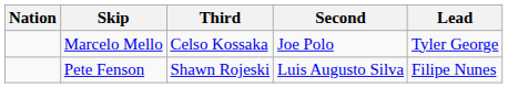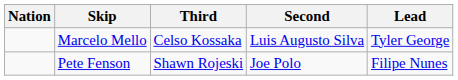 <table class="wikitable">
 <tr>
 <th>Nation</th>
 <th>Skip</th>
 <th>Third</th>
 <th>Second</th>
 <th>Lead</th>
 </tr>
 <tr>
 <td></td>
 <td><a href='#'>Marcelo Mello</a></td>
 <td><a href='#'>Celso Kossaka</a></td>
-<td><a href='#'>Joe Polo</a></td>
+<td><a href='#'>Luis Augusto Silva</a></td>
 <td><a href='#'>Tyler George</a></td>
 </tr>
 <tr>
 <td></td>
 <td><a href='#'>Pete Fenson</a></td>
 <td><a href='#'>Shawn Rojeski</a></td>
-<td><a href='#'>Luis Augusto Silva</a></td>
+<td><a href='#'>Joe Polo</a></td>
 <td><a href='#'>Filipe Nunes</a></td>
 </tr>
 </table>
